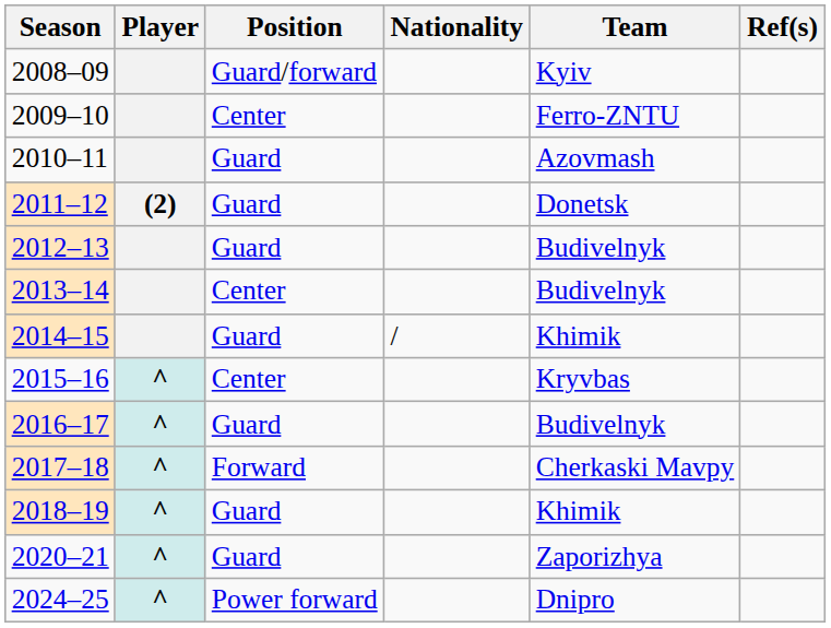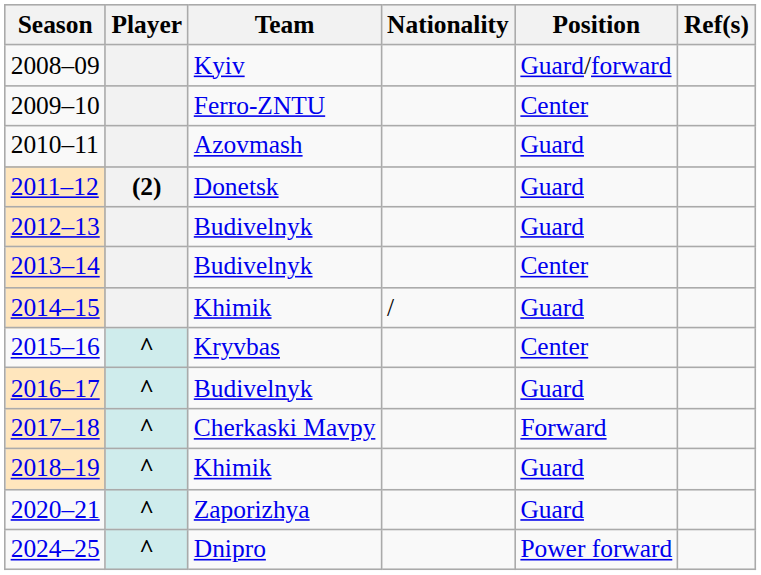 <table class="wikitable plainrowheaders sortable" summary="Season (sortable), Player (sortable), Position (sortable), Team (sortable), and References">
 <tr>
 <th scope="col">Season</th>
 <th scope="col">Player</th>
+<th scope="col">Team</th>
+<th scope="col">Nationality</th>
 <th scope="col">Position</th>
-<th scope="col">Nationality</th>
-<th scope="col">Team</th>
 <th scope="col" class="unsortable">Ref(s)</th>
 </tr>
 <tr>
 <td>2008–09</td>
 <th scope="row"></th>
+<td><a href='#'>Kyiv</a></td>
+<td></td>
 <td><a href='#'>Guard</a>/<a href='#'>forward</a></td>
-<td></td>
-<td><a href='#'>Kyiv</a></td>
 <td align=center></td>
 </tr>
 <tr>
 <td>2009–10</td>
 <th scope="row"></th>
+<td><a href='#'>Ferro-ZNTU</a></td>
+<td></td>
 <td><a href='#'>Center</a></td>
-<td></td>
-<td><a href='#'>Ferro-ZNTU</a></td>
 <td align=center></td>
 </tr>
 <tr>
 <td>2010–11</td>
 <th scope="row"></th>
+<td><a href='#'>Azovmash</a></td>
+<td></td>
 <td><a href='#'>Guard</a></td>
-<td></td>
-<td><a href='#'>Azovmash</a></td>
 <td align=center></td>
 </tr>
 <tr>
 <td style="background-color:#FFE6BD;"><a href='#'>2011–12</a></td>
 <th scope="row"> (2)</th>
+<td><a href='#'>Donetsk</a></td>
+<td></td>
 <td><a href='#'>Guard</a></td>
-<td></td>
-<td><a href='#'>Donetsk</a></td>
 <td align=center></td>
 </tr>
 <tr>
 <td style="background-color:#FFE6BD;"><a href='#'>2012–13</a></td>
 <th scope="row"></th>
+<td><a href='#'>Budivelnyk</a></td>
+<td></td>
 <td><a href='#'>Guard</a></td>
-<td></td>
-<td><a href='#'>Budivelnyk</a></td>
 <td align=center></td>
 </tr>
 <tr>
 <td style="background-color:#FFE6BD;"><a href='#'>2013–14</a></td>
 <th scope="row"></th>
+<td><a href='#'>Budivelnyk</a></td>
+<td></td>
 <td><a href='#'>Center</a></td>
-<td></td>
-<td><a href='#'>Budivelnyk</a></td>
 <td align=center></td>
 </tr>
 <tr>
 <td style="background-color:#FFE6BD;"><a href='#'>2014–15</a></td>
 <th scope="row"></th>
+<td><a href='#'>Khimik</a></td>
+<td> / </td>
 <td><a href='#'>Guard</a></td>
-<td> / </td>
-<td><a href='#'>Khimik</a></td>
 <td align=center></td>
 </tr>
 <tr>
 <td><a href='#'>2015–16</a></td>
 <th scope="row" style="background-color:#CFECEC;">^</th>
+<td><a href='#'>Kryvbas</a></td>
+<td></td>
 <td><a href='#'>Center</a></td>
-<td></td>
-<td><a href='#'>Kryvbas</a></td>
 <td align=center></td>
 </tr>
 <tr>
 <td style="background-color:#FFE6BD;"><a href='#'>2016–17</a></td>
 <th scope="row" style="background-color:#CFECEC;">^</th>
+<td><a href='#'>Budivelnyk</a></td>
+<td></td>
 <td><a href='#'>Guard</a></td>
-<td></td>
-<td><a href='#'>Budivelnyk</a></td>
 <td align=center></td>
 </tr>
 <tr>
 <td style="background-color:#FFE6BD;"><a href='#'>2017–18</a></td>
 <th scope="row" style="background-color:#CFECEC;">^</th>
+<td><a href='#'>Cherkaski Mavpy</a></td>
+<td></td>
 <td><a href='#'>Forward</a></td>
-<td></td>
-<td><a href='#'>Cherkaski Mavpy</a></td>
 <td align=center></td>
 </tr>
 <tr>
 <td style="background-color:#FFE6BD;"><a href='#'>2018–19</a></td>
 <th scope="row" style="background-color:#CFECEC;">^</th>
+<td><a href='#'>Khimik</a></td>
+<td></td>
 <td><a href='#'>Guard</a></td>
-<td></td>
-<td><a href='#'>Khimik</a></td>
 <td align=center></td>
 </tr>
 <tr>
 <td><a href='#'>2020–21</a></td>
 <th scope="row" style="background-color:#CFECEC;">^</th>
+<td><a href='#'> Zaporizhya</a></td>
+<td></td>
 <td><a href='#'>Guard</a></td>
-<td></td>
-<td><a href='#'> Zaporizhya</a></td>
 <td align=center></td>
 </tr>
 <tr>
 <td><a href='#'>2024–25</a></td>
 <th scope="row" style="background-color:#CFECEC;">^</th>
+<td><a href='#'>Dnipro</a></td>
+<td></td>
 <td><a href='#'>Power forward</a></td>
-<td></td>
-<td><a href='#'>Dnipro</a></td>
 <td align=center></td>
 </tr>
 </table>
